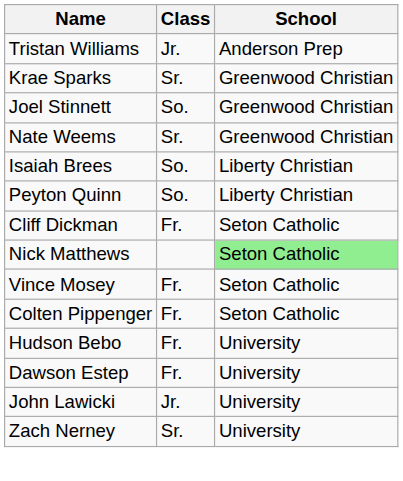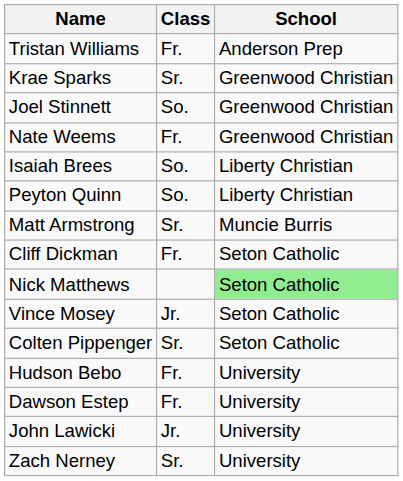 <table class="wikitable">
 <tr>
 <th>Name</th>
 <th>Class</th>
 <th>School</th>
 </tr>
 <tr>
 <td>Tristan Williams</td>
-<td>Jr.</td>
+<td>Fr.</td>
 <td>Anderson Prep</td>
 </tr>
 <tr>
 <td>Krae Sparks</td>
 <td>Sr.</td>
 <td>Greenwood Christian</td>
 </tr>
 <tr>
 <td>Joel Stinnett</td>
 <td>So.</td>
 <td>Greenwood Christian</td>
 </tr>
 <tr>
 <td>Nate Weems</td>
-<td>Sr.</td>
+<td>Fr.</td>
 <td>Greenwood Christian</td>
 </tr>
 <tr>
 <td>Isaiah Brees</td>
 <td>So.</td>
 <td>Liberty Christian</td>
 </tr>
 <tr>
 <td>Peyton Quinn</td>
 <td>So.</td>
 <td>Liberty Christian</td>
 </tr>
 <tr>
+<td>Matt Armstrong</td>
+<td>Sr.</td>
+<td>Muncie Burris</td>
+</tr>
+<tr>
 <td>Cliff Dickman</td>
 <td>Fr.</td>
 <td>Seton Catholic</td>
 </tr>
 <tr>
 <td>Nick Matthews</td>
 <td></td>
 <td style="background: lightgreen;">Seton Catholic</td>
 </tr>
 <tr>
 <td>Vince Mosey</td>
-<td>Fr.</td>
+<td>Jr.</td>
 <td>Seton Catholic</td>
 </tr>
 <tr>
 <td>Colten Pippenger</td>
-<td>Fr.</td>
+<td>Sr.</td>
 <td>Seton Catholic</td>
 </tr>
 <tr>
 <td>Hudson Bebo</td>
 <td>Fr.</td>
 <td>University</td>
 </tr>
 <tr>
 <td>Dawson Estep</td>
 <td>Fr.</td>
 <td>University</td>
 </tr>
 <tr>
 <td>John Lawicki</td>
 <td>Jr.</td>
 <td>University</td>
 </tr>
 <tr>
 <td>Zach Nerney</td>
 <td>Sr.</td>
 <td>University</td>
 </tr>
 </table>
